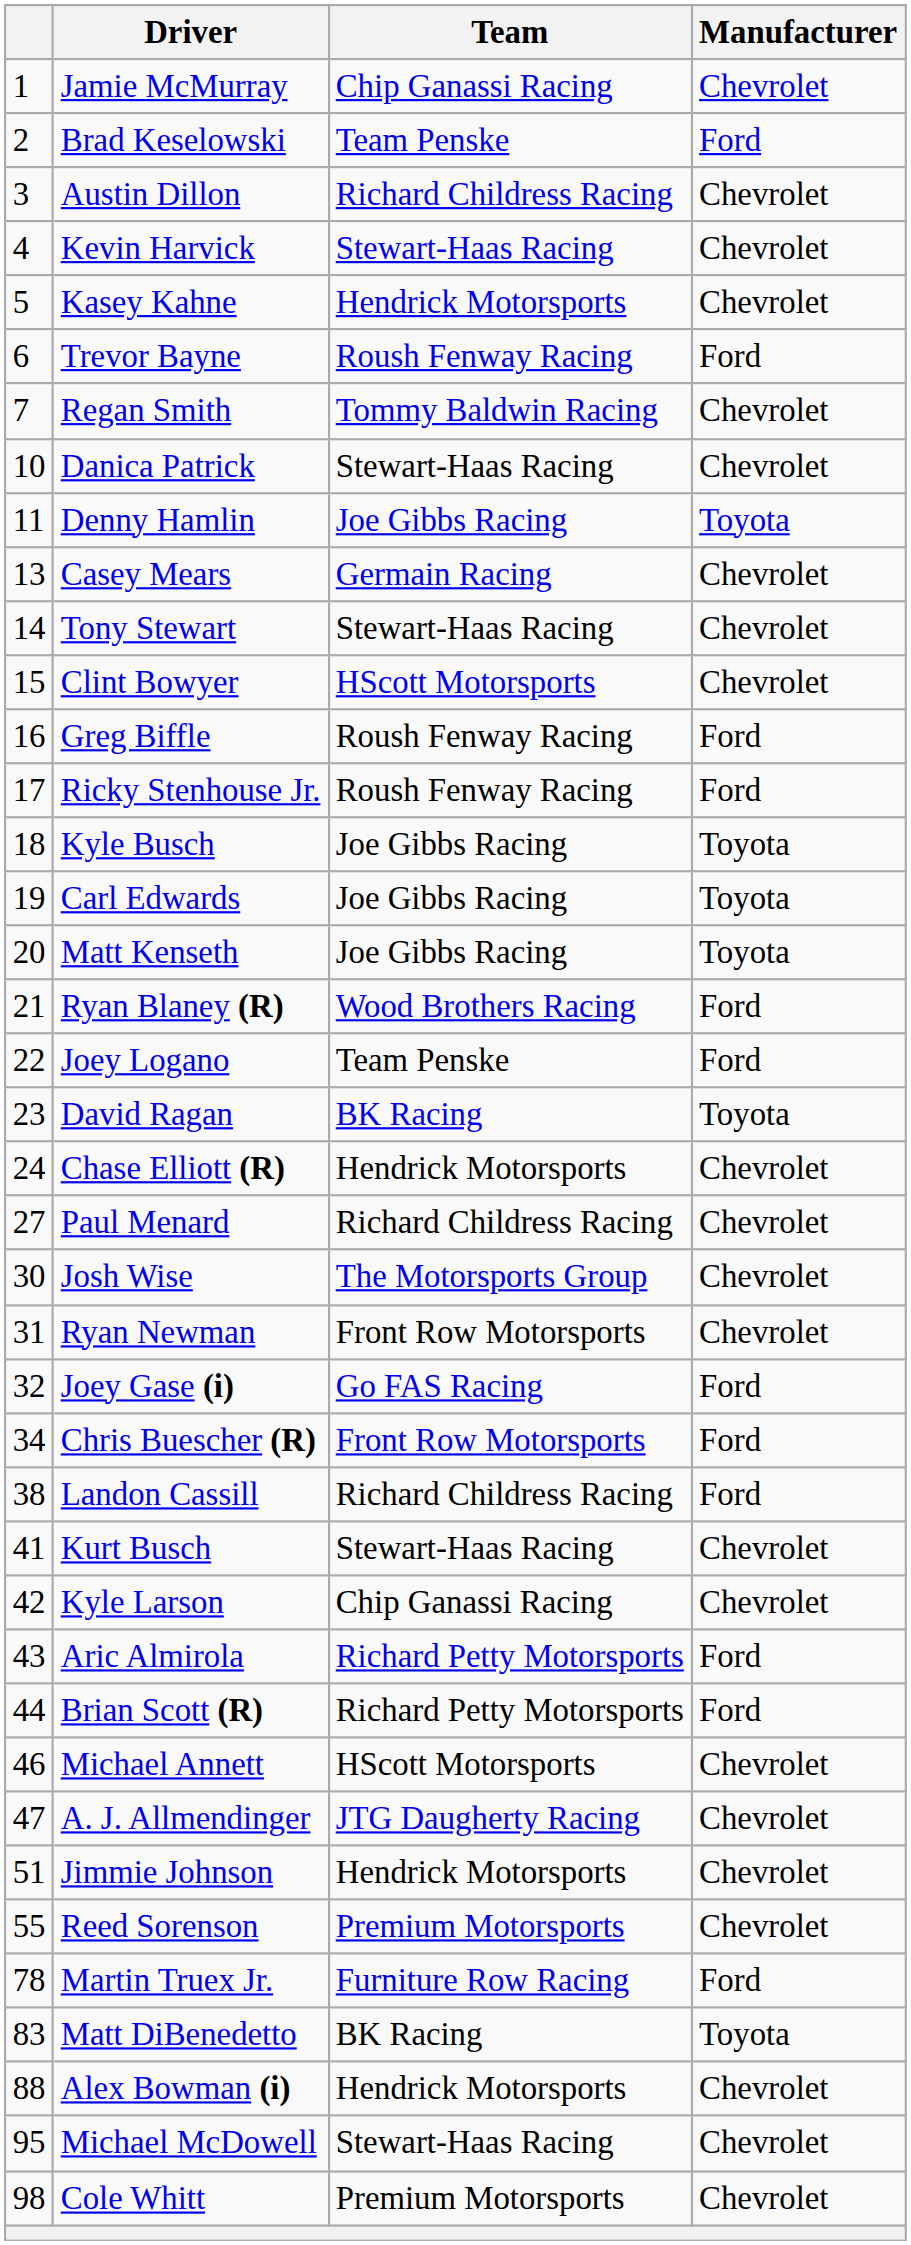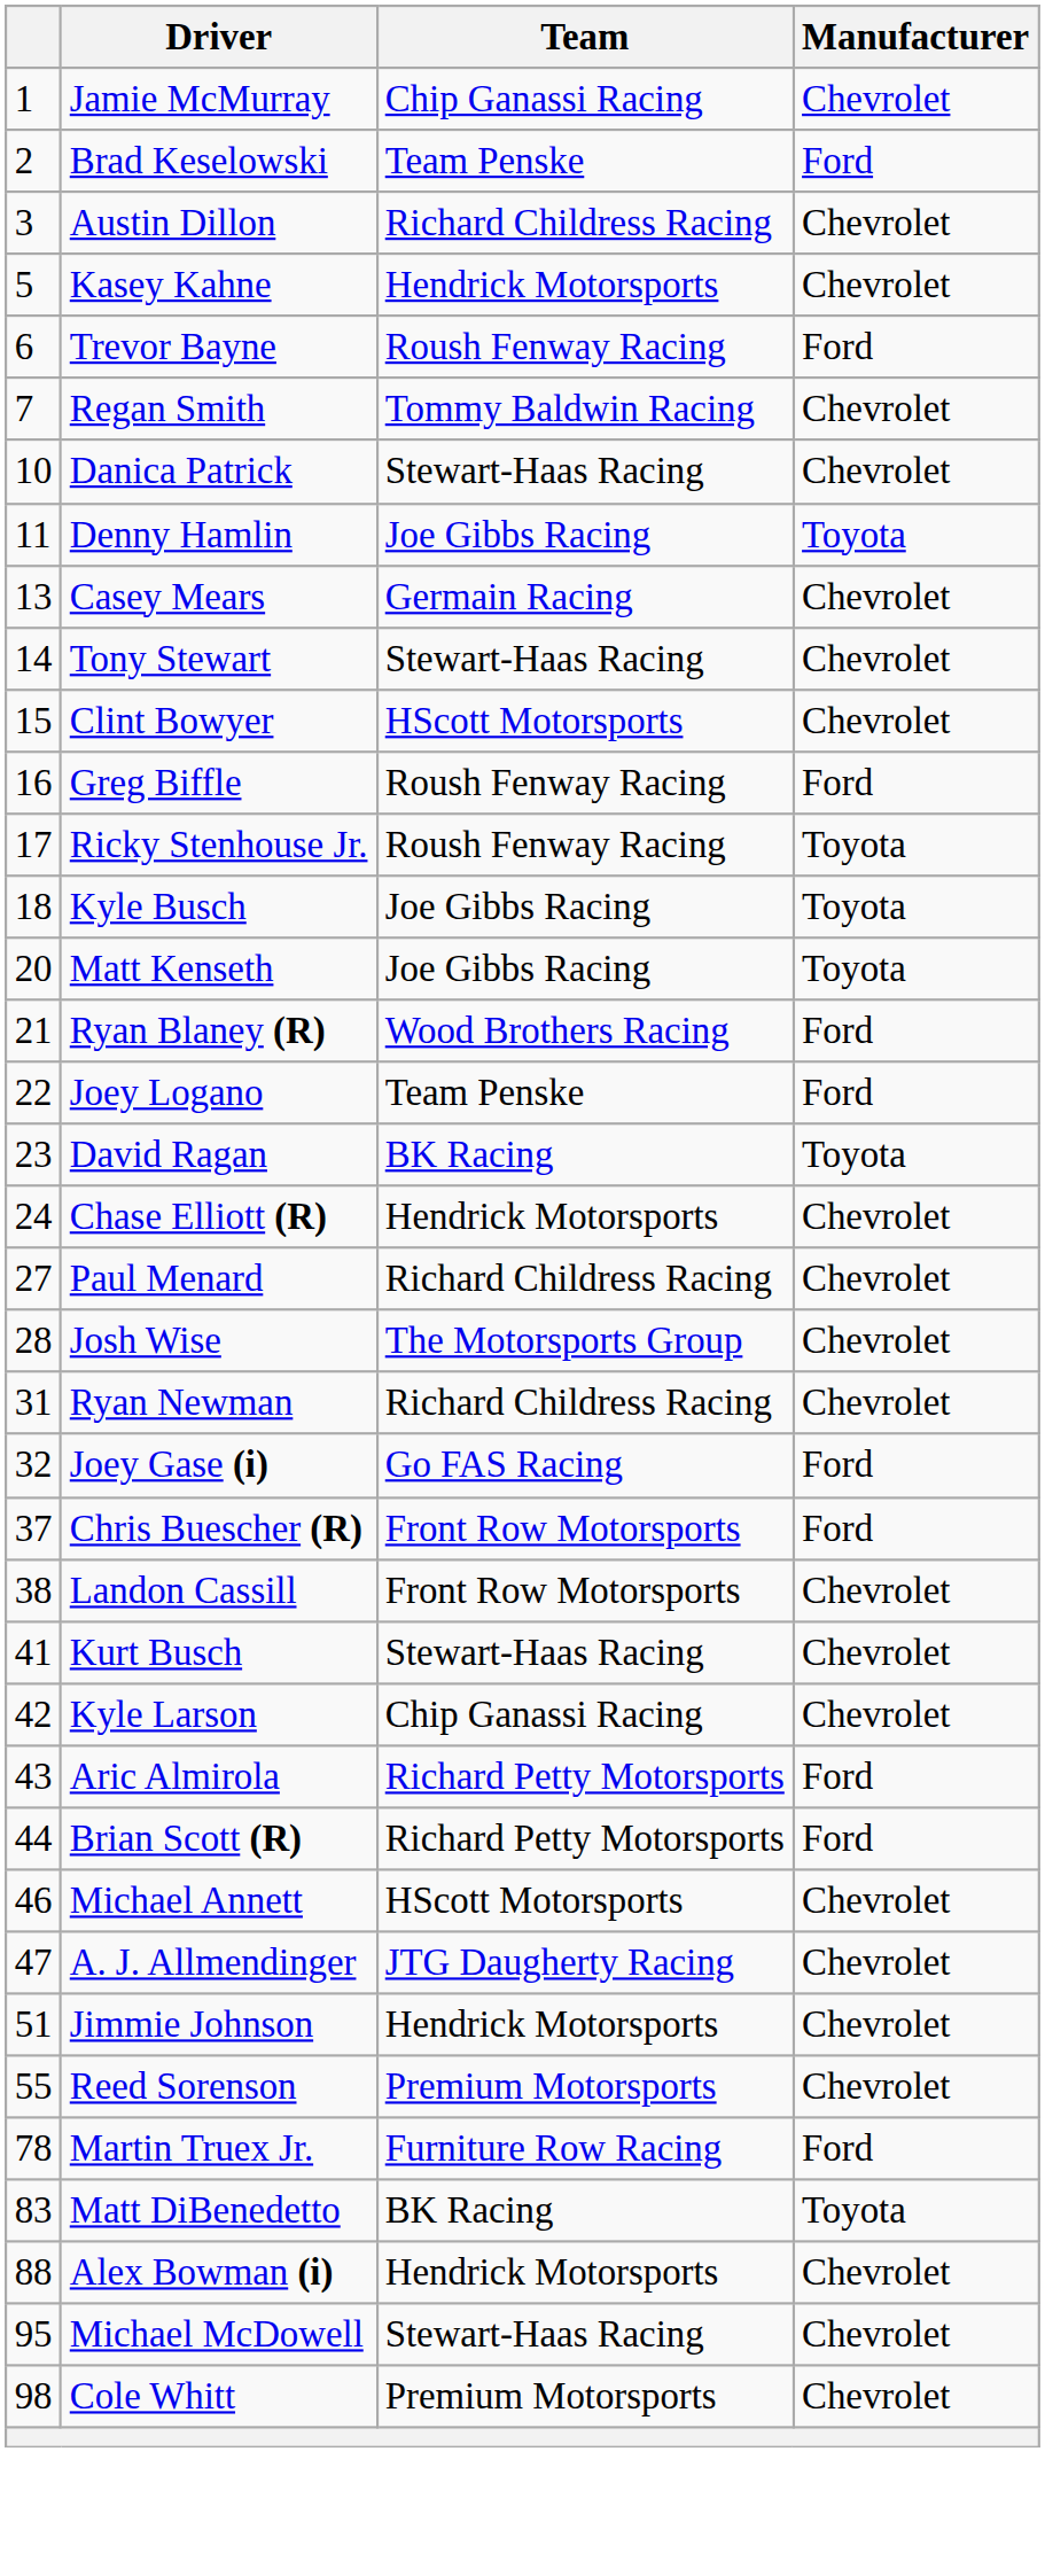 <table class="wikitable" style="font-size:95%">
 <tr>
 <th></th>
 <th>Driver</th>
 <th>Team</th>
 <th>Manufacturer</th>
 </tr>
 <tr>
 <td>1</td>
 <td><a href='#'>Jamie McMurray</a></td>
 <td><a href='#'>Chip Ganassi Racing</a></td>
 <td><a href='#'>Chevrolet</a></td>
 </tr>
 <tr>
 <td>2</td>
 <td><a href='#'>Brad Keselowski</a></td>
 <td><a href='#'>Team Penske</a></td>
 <td><a href='#'>Ford</a></td>
 </tr>
 <tr>
 <td>3</td>
 <td><a href='#'>Austin Dillon</a></td>
 <td><a href='#'>Richard Childress Racing</a></td>
-<td>Chevrolet</td>
-</tr>
-<tr>
-<td>4</td>
-<td><a href='#'>Kevin Harvick</a></td>
-<td><a href='#'>Stewart-Haas Racing</a></td>
 <td>Chevrolet</td>
 </tr>
 <tr>
 <td>5</td>
 <td><a href='#'>Kasey Kahne</a></td>
 <td><a href='#'>Hendrick Motorsports</a></td>
 <td>Chevrolet</td>
 </tr>
 <tr>
 <td>6</td>
 <td><a href='#'>Trevor Bayne</a></td>
 <td><a href='#'>Roush Fenway Racing</a></td>
 <td>Ford</td>
 </tr>
 <tr>
 <td>7</td>
 <td><a href='#'>Regan Smith</a></td>
 <td><a href='#'>Tommy Baldwin Racing</a></td>
 <td>Chevrolet</td>
 </tr>
 <tr>
 <td>10</td>
 <td><a href='#'>Danica Patrick</a></td>
 <td>Stewart-Haas Racing</td>
 <td>Chevrolet</td>
 </tr>
 <tr>
 <td>11</td>
 <td><a href='#'>Denny Hamlin</a></td>
 <td><a href='#'>Joe Gibbs Racing</a></td>
 <td><a href='#'>Toyota</a></td>
 </tr>
 <tr>
 <td>13</td>
 <td><a href='#'>Casey Mears</a></td>
 <td><a href='#'>Germain Racing</a></td>
 <td>Chevrolet</td>
 </tr>
 <tr>
 <td>14</td>
 <td><a href='#'>Tony Stewart</a></td>
 <td>Stewart-Haas Racing</td>
 <td>Chevrolet</td>
 </tr>
 <tr>
 <td>15</td>
 <td><a href='#'>Clint Bowyer</a></td>
 <td><a href='#'>HScott Motorsports</a></td>
 <td>Chevrolet</td>
 </tr>
 <tr>
 <td>16</td>
 <td><a href='#'>Greg Biffle</a></td>
 <td>Roush Fenway Racing</td>
 <td>Ford</td>
 </tr>
 <tr>
 <td>17</td>
 <td><a href='#'>Ricky Stenhouse Jr.</a></td>
 <td>Roush Fenway Racing</td>
-<td>Ford</td>
+<td>Toyota</td>
 </tr>
 <tr>
 <td>18</td>
 <td><a href='#'>Kyle Busch</a></td>
-<td>Joe Gibbs Racing</td>
-<td>Toyota</td>
-</tr>
-<tr>
-<td>19</td>
-<td><a href='#'>Carl Edwards</a></td>
 <td>Joe Gibbs Racing</td>
 <td>Toyota</td>
 </tr>
 <tr>
 <td>20</td>
 <td><a href='#'>Matt Kenseth</a></td>
 <td>Joe Gibbs Racing</td>
 <td>Toyota</td>
 </tr>
 <tr>
 <td>21</td>
 <td><a href='#'>Ryan Blaney</a> <strong>(R)</strong></td>
 <td><a href='#'>Wood Brothers Racing</a></td>
 <td>Ford</td>
 </tr>
 <tr>
 <td>22</td>
 <td><a href='#'>Joey Logano</a></td>
 <td>Team Penske</td>
 <td>Ford</td>
 </tr>
 <tr>
 <td>23</td>
 <td><a href='#'>David Ragan</a></td>
 <td><a href='#'>BK Racing</a></td>
 <td>Toyota</td>
 </tr>
 <tr>
 <td>24</td>
 <td><a href='#'>Chase Elliott</a> <strong>(R)</strong></td>
 <td>Hendrick Motorsports</td>
 <td>Chevrolet</td>
 </tr>
 <tr>
 <td>27</td>
 <td><a href='#'>Paul Menard</a></td>
 <td>Richard Childress Racing</td>
 <td>Chevrolet</td>
 </tr>
 <tr>
-<td>30</td>
+<td>28</td>
 <td><a href='#'>Josh Wise</a></td>
 <td><a href='#'>The Motorsports Group</a></td>
 <td>Chevrolet</td>
 </tr>
 <tr>
 <td>31</td>
 <td><a href='#'>Ryan Newman</a></td>
-<td>Front Row Motorsports</td>
+<td>Richard Childress Racing</td>
 <td>Chevrolet</td>
 </tr>
 <tr>
 <td>32</td>
 <td><a href='#'>Joey Gase</a> <strong>(i)</strong></td>
 <td><a href='#'>Go FAS Racing</a></td>
 <td>Ford</td>
 </tr>
 <tr>
-<td>34</td>
+<td>37</td>
 <td><a href='#'>Chris Buescher</a> <strong>(R)</strong></td>
 <td><a href='#'>Front Row Motorsports</a></td>
 <td>Ford</td>
 </tr>
 <tr>
 <td>38</td>
 <td><a href='#'>Landon Cassill</a></td>
-<td>Richard Childress Racing</td>
-<td>Ford</td>
+<td>Front Row Motorsports</td>
+<td>Chevrolet</td>
 </tr>
 <tr>
 <td>41</td>
 <td><a href='#'>Kurt Busch</a></td>
 <td>Stewart-Haas Racing</td>
 <td>Chevrolet</td>
 </tr>
 <tr>
 <td>42</td>
 <td><a href='#'>Kyle Larson</a></td>
 <td>Chip Ganassi Racing</td>
 <td>Chevrolet</td>
 </tr>
 <tr>
 <td>43</td>
 <td><a href='#'>Aric Almirola</a></td>
 <td><a href='#'>Richard Petty Motorsports</a></td>
 <td>Ford</td>
 </tr>
 <tr>
 <td>44</td>
 <td><a href='#'>Brian Scott</a> <strong>(R)</strong></td>
 <td>Richard Petty Motorsports</td>
 <td>Ford</td>
 </tr>
 <tr>
 <td>46</td>
 <td><a href='#'>Michael Annett</a></td>
 <td>HScott Motorsports</td>
 <td>Chevrolet</td>
 </tr>
 <tr>
 <td>47</td>
 <td><a href='#'>A. J. Allmendinger</a></td>
 <td><a href='#'>JTG Daugherty Racing</a></td>
 <td>Chevrolet</td>
 </tr>
 <tr>
 <td>51</td>
 <td><a href='#'>Jimmie Johnson</a></td>
 <td>Hendrick Motorsports</td>
 <td>Chevrolet</td>
 </tr>
 <tr>
 <td>55</td>
 <td><a href='#'>Reed Sorenson</a></td>
 <td><a href='#'>Premium Motorsports</a></td>
 <td>Chevrolet</td>
 </tr>
 <tr>
 <td>78</td>
 <td><a href='#'>Martin Truex Jr.</a></td>
 <td><a href='#'>Furniture Row Racing</a></td>
 <td>Ford</td>
 </tr>
 <tr>
 <td>83</td>
 <td><a href='#'>Matt DiBenedetto</a></td>
 <td>BK Racing</td>
 <td>Toyota</td>
 </tr>
 <tr>
 <td>88</td>
 <td><a href='#'>Alex Bowman</a> <strong>(i)</strong></td>
 <td>Hendrick Motorsports</td>
 <td>Chevrolet</td>
 </tr>
 <tr>
 <td>95</td>
 <td><a href='#'>Michael McDowell</a></td>
 <td>Stewart-Haas Racing</td>
 <td>Chevrolet</td>
 </tr>
 <tr>
 <td>98</td>
 <td><a href='#'>Cole Whitt</a></td>
 <td>Premium Motorsports</td>
 <td>Chevrolet</td>
 </tr>
 <tr>
 <th colspan="4"></th>
 </tr>
 </table>
